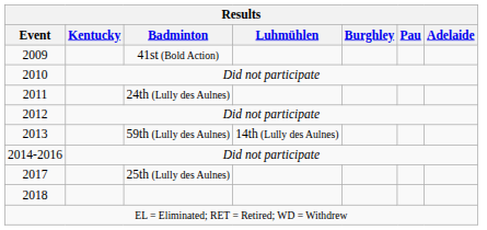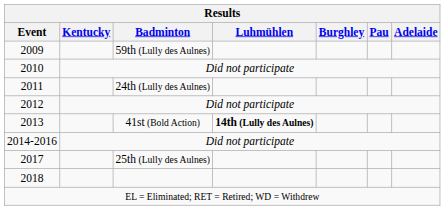 <table class="wikitable" style="text-align:center">
 <tr>
 <th colspan=13 align=center><strong>Results</strong></th>
 </tr>
 <tr>
 <th>Event</th>
 <th><a href='#'>Kentucky</a></th>
 <th><a href='#'>Badminton</a></th>
 <th><a href='#'>Luhmühlen</a></th>
 <th><a href='#'>Burghley</a></th>
 <th><a href='#'>Pau</a></th>
 <th><a href='#'>Adelaide</a></th>
 </tr>
 <tr>
 <td>2009</td>
 <td></td>
-<td>41st<small> (Bold Action)</small></td>
+<td>59th<small> (Lully des Aulnes)</small></td>
 <td></td>
 <td></td>
 <td></td>
 <td></td>
 </tr>
 <tr>
 <td>2010</td>
 <td colspan="6"><em>Did not participate</em></td>
 </tr>
 <tr>
 <td>2011</td>
 <td></td>
 <td>24th<small> (Lully des Aulnes)</small></td>
 <td></td>
 <td></td>
 <td></td>
 <td></td>
 </tr>
 <tr>
 <td>2012</td>
 <td colspan="6"><em>Did not participate</em></td>
 </tr>
 <tr>
 <td>2013</td>
 <td></td>
-<td>59th<small> (Lully des Aulnes)</small></td>
-<td>14th<small> (Lully des Aulnes)</small></td>
+<td>41st<small> (Bold Action)</small></td>
+<td><strong>14th<small> (Lully des Aulnes)</small></strong></td>
 <td></td>
 <td></td>
 <td></td>
 </tr>
 <tr>
 <td>2014-2016</td>
 <td colspan="6"><em>Did not participate</em></td>
 </tr>
 <tr>
 <td>2017</td>
 <td></td>
 <td>25th<small> (Lully des Aulnes)</small></td>
 <td></td>
 <td></td>
 <td></td>
 <td></td>
 </tr>
 <tr>
 <td>2018</td>
 <td></td>
 <td></td>
 <td></td>
 <td></td>
 <td></td>
 <td></td>
 </tr>
 <tr>
 <td colspan=13 align=center><small> EL = Eliminated; RET = Retired; WD = Withdrew </small></td>
 </tr>
 </table>
